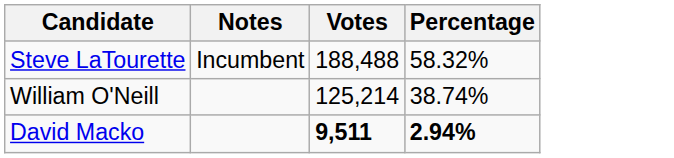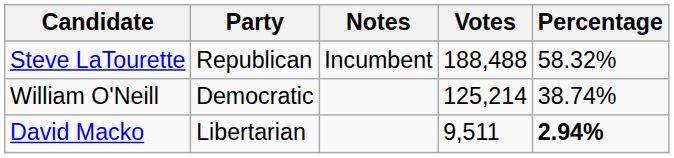 <table class="sortable wikitable">
 <tr>
 <th>Candidate</th>
+<th>Party</th>
 <th>Notes</th>
 <th>Votes</th>
 <th>Percentage</th>
 </tr>
 <tr>
 <td><a href='#'>Steve LaTourette</a></td>
+<td>Republican</td>
 <td>Incumbent</td>
 <td>188,488</td>
 <td>58.32%</td>
 </tr>
 <tr>
 <td>William O'Neill</td>
+<td>Democratic</td>
 <td></td>
 <td>125,214</td>
 <td>38.74%</td>
 </tr>
 <tr>
 <td><a href='#'>David Macko</a></td>
+<td>Libertarian</td>
 <td></td>
-<td><strong>9,511</strong></td>
+<td>9,511</td>
 <td><strong>2.94%</strong></td>
 </tr>
 </table>
